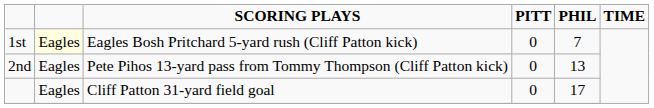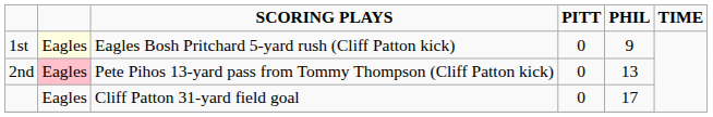 <table class="wikitable">
 <tr align=center>
 <td></td>
 <td></td>
 <td><strong>SCORING PLAYS</strong></td>
 <td><strong>PITT  </strong></td>
 <td><strong>PHIL</strong></td>
 <td><strong>TIME</strong></td>
 </tr>
 <tr align=left>
 <td>1st</td>
 <td style="background: lightyellow;">Eagles</td>
 <td>Eagles	Bosh Pritchard 5-yard rush (Cliff Patton kick)</td>
 <td - align="center">0</td>
-<td - align="center">7</td>
+<td - align="center">9</td>
 </tr>
 <tr align=left>
 <td>2nd</td>
-<td>Eagles</td>
+<td style="background: pink;">Eagles</td>
 <td>Pete Pihos 13-yard pass from Tommy Thompson (Cliff Patton kick)</td>
 <td - align="center">0</td>
 <td - align="center">13</td>
 </tr>
 <tr align=left>
 <td></td>
 <td>Eagles</td>
 <td>Cliff Patton 31-yard field goal</td>
 <td - align="center">0</td>
 <td - align="center">17</td>
 </tr>
 <tr align=left>
 </tr>
 </table>
